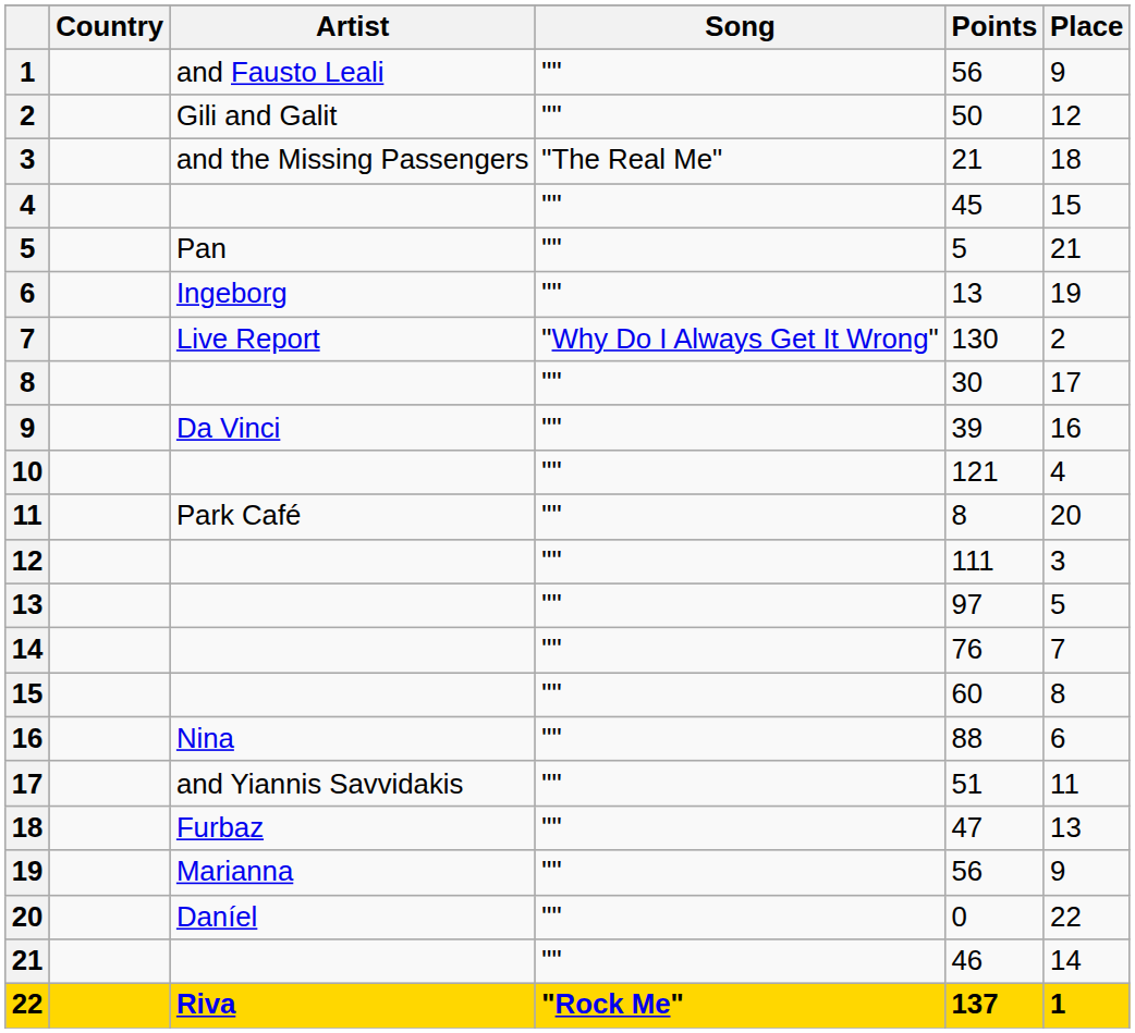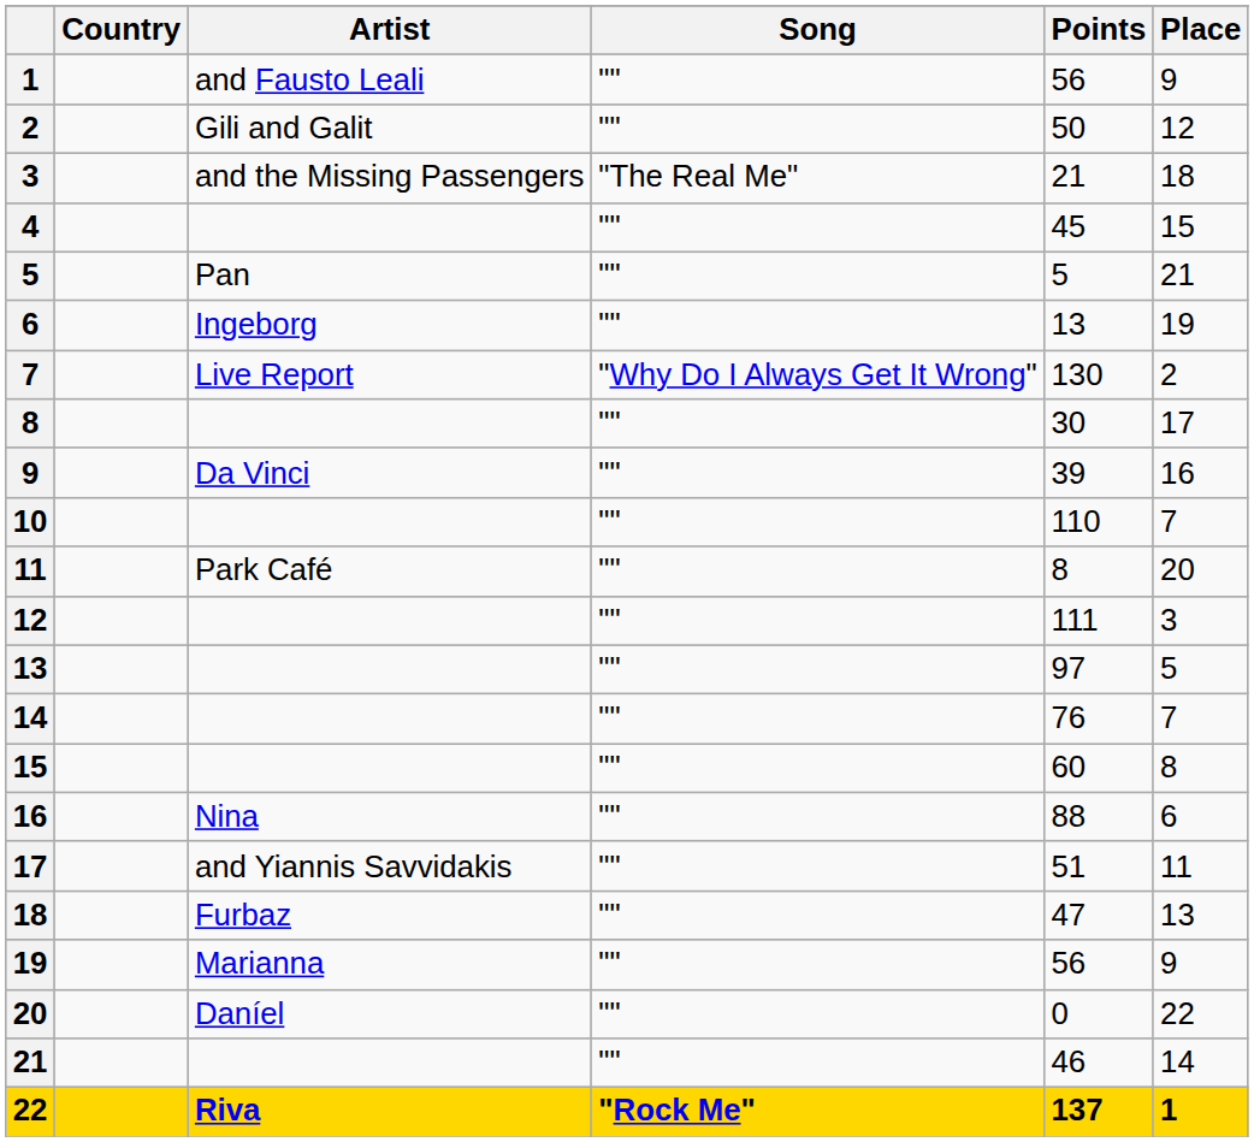 <table class="sortable wikitable plainrowheaders">
 <tr>
 </tr>
 <tr>
 <th scope="col"></th>
 <th scope="col">Country</th>
 <th scope="col">Artist</th>
 <th scope="col">Song</th>
 <th scope="col">Points</th>
 <th scope="col">Place</th>
 </tr>
 <tr>
 <th scope="row" style="text-align:center;">1</th>
 <td></td>
 <td> and <a href='#'>Fausto Leali</a></td>
 <td>""</td>
 <td>56</td>
 <td>9</td>
 </tr>
 <tr>
 <th scope="row" style="text-align:center;">2</th>
 <td></td>
 <td>Gili and Galit</td>
 <td>""</td>
 <td>50</td>
 <td>12</td>
 </tr>
 <tr>
 <th scope="row" style="text-align:center;">3</th>
 <td></td>
 <td> and the Missing Passengers</td>
 <td>"The Real Me"</td>
 <td>21</td>
 <td>18</td>
 </tr>
 <tr>
 <th scope="row" style="text-align:center;">4</th>
 <td></td>
 <td></td>
 <td>""</td>
 <td>45</td>
 <td>15</td>
 </tr>
 <tr>
 <th scope="row" style="text-align:center;">5</th>
 <td></td>
 <td>Pan</td>
 <td>""</td>
 <td>5</td>
 <td>21</td>
 </tr>
 <tr>
 <th scope="row" style="text-align:center;">6</th>
 <td></td>
 <td><a href='#'>Ingeborg</a></td>
 <td>""</td>
 <td>13</td>
 <td>19</td>
 </tr>
 <tr>
 <th scope="row" style="text-align:center;">7</th>
 <td></td>
 <td><a href='#'>Live Report</a></td>
 <td>"<a href='#'>Why Do I Always Get It Wrong</a>"</td>
 <td>130</td>
 <td>2</td>
 </tr>
 <tr>
 <th scope="row" style="text-align:center;">8</th>
 <td></td>
 <td></td>
 <td>""</td>
 <td>30</td>
 <td>17</td>
 </tr>
 <tr>
 <th scope="row" style="text-align:center;">9</th>
 <td></td>
 <td><a href='#'>Da Vinci</a></td>
 <td>""</td>
 <td>39</td>
 <td>16</td>
 </tr>
 <tr>
 <th scope="row" style="text-align:center;">10</th>
 <td></td>
 <td></td>
 <td>""</td>
-<td>121</td>
-<td>4</td>
+<td>110</td>
+<td>7</td>
 </tr>
 <tr>
 <th scope="row" style="text-align:center;">11</th>
 <td></td>
 <td>Park Café</td>
 <td>""</td>
 <td>8</td>
 <td>20</td>
 </tr>
 <tr>
 <th scope="row" style="text-align:center;">12</th>
 <td></td>
 <td></td>
 <td>""</td>
 <td>111</td>
 <td>3</td>
 </tr>
 <tr>
 <th scope="row" style="text-align:center;">13</th>
 <td></td>
 <td></td>
 <td>""</td>
 <td>97</td>
 <td>5</td>
 </tr>
 <tr>
 <th scope="row" style="text-align:center;">14</th>
 <td></td>
 <td></td>
 <td>""</td>
 <td>76</td>
 <td>7</td>
 </tr>
 <tr>
 <th scope="row" style="text-align:center;">15</th>
 <td></td>
 <td></td>
 <td>""</td>
 <td>60</td>
 <td>8</td>
 </tr>
 <tr>
 <th scope="row" style="text-align:center;">16</th>
 <td></td>
 <td><a href='#'>Nina</a></td>
 <td>""</td>
 <td>88</td>
 <td>6</td>
 </tr>
 <tr>
 <th scope="row" style="text-align:center;">17</th>
 <td></td>
 <td> and Yiannis Savvidakis</td>
 <td>""</td>
 <td>51</td>
 <td>11</td>
 </tr>
 <tr>
 <th scope="row" style="text-align:center;">18</th>
 <td></td>
 <td><a href='#'>Furbaz</a></td>
 <td>""</td>
 <td>47</td>
 <td>13</td>
 </tr>
 <tr>
 <th scope="row" style="text-align:center;">19</th>
 <td></td>
 <td><a href='#'>Marianna</a></td>
 <td>""</td>
 <td>56</td>
 <td>9</td>
 </tr>
 <tr>
 <th scope="row" style="text-align:center;">20</th>
 <td></td>
 <td><a href='#'>Daníel</a></td>
 <td>""</td>
 <td>0</td>
 <td>22</td>
 </tr>
 <tr>
 <th scope="row" style="text-align:center;">21</th>
 <td></td>
 <td></td>
 <td>""</td>
 <td>46</td>
 <td>14</td>
 </tr>
 <tr style="font-weight:bold; background:gold;">
 <th scope="row" style="text-align:center; font-weight:bold; background:gold;">22</th>
 <td></td>
 <td><a href='#'>Riva</a></td>
 <td>"<a href='#'>Rock Me</a>"</td>
 <td>137</td>
 <td>1</td>
 </tr>
 </table>
